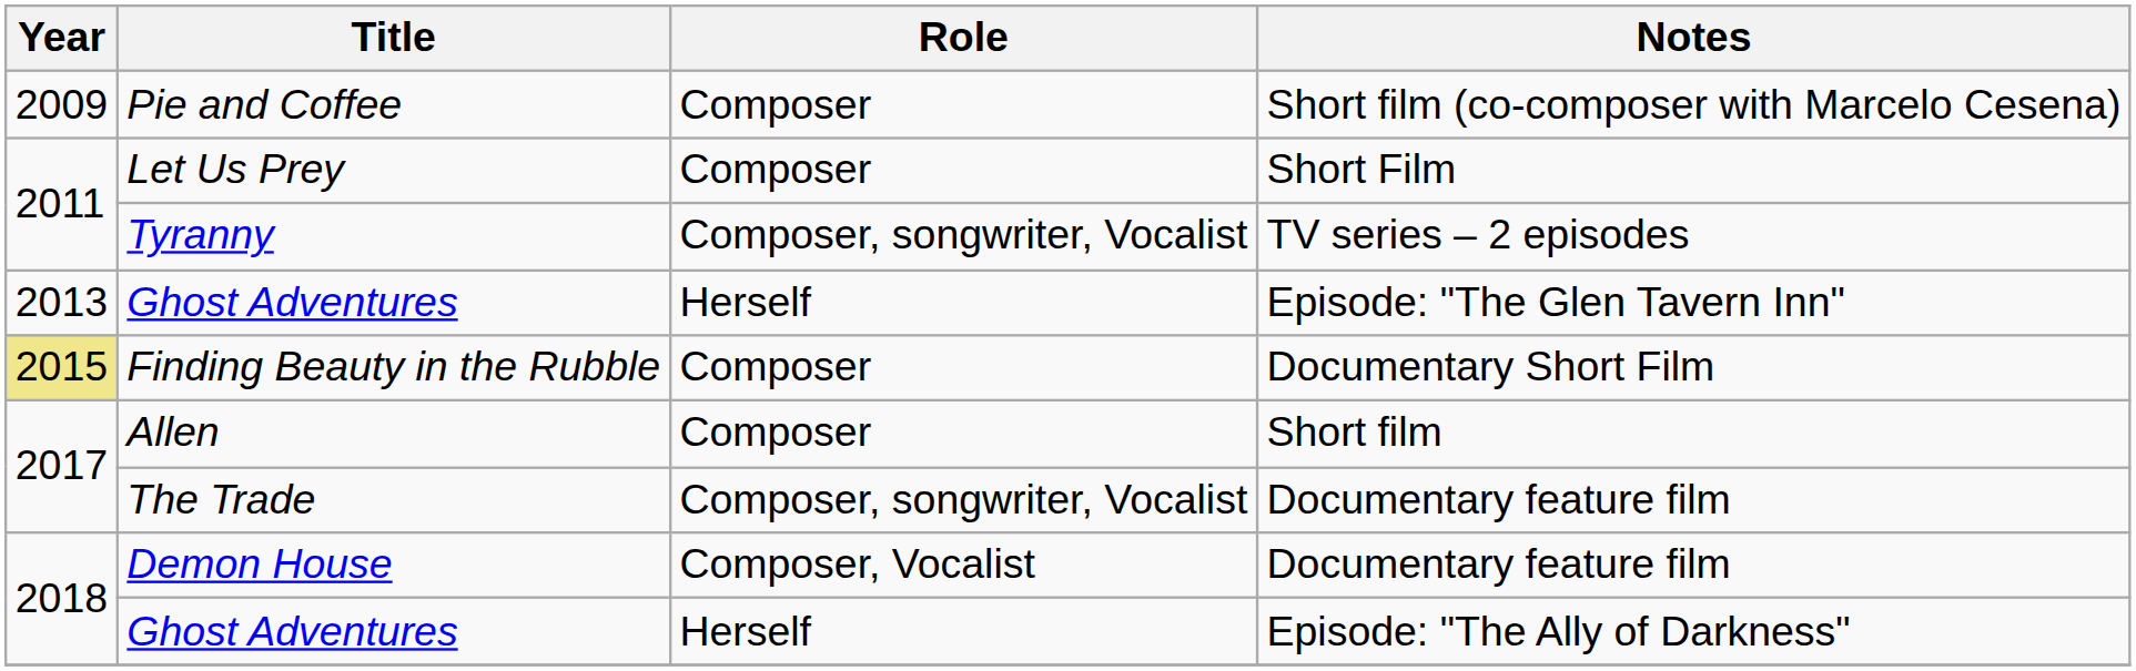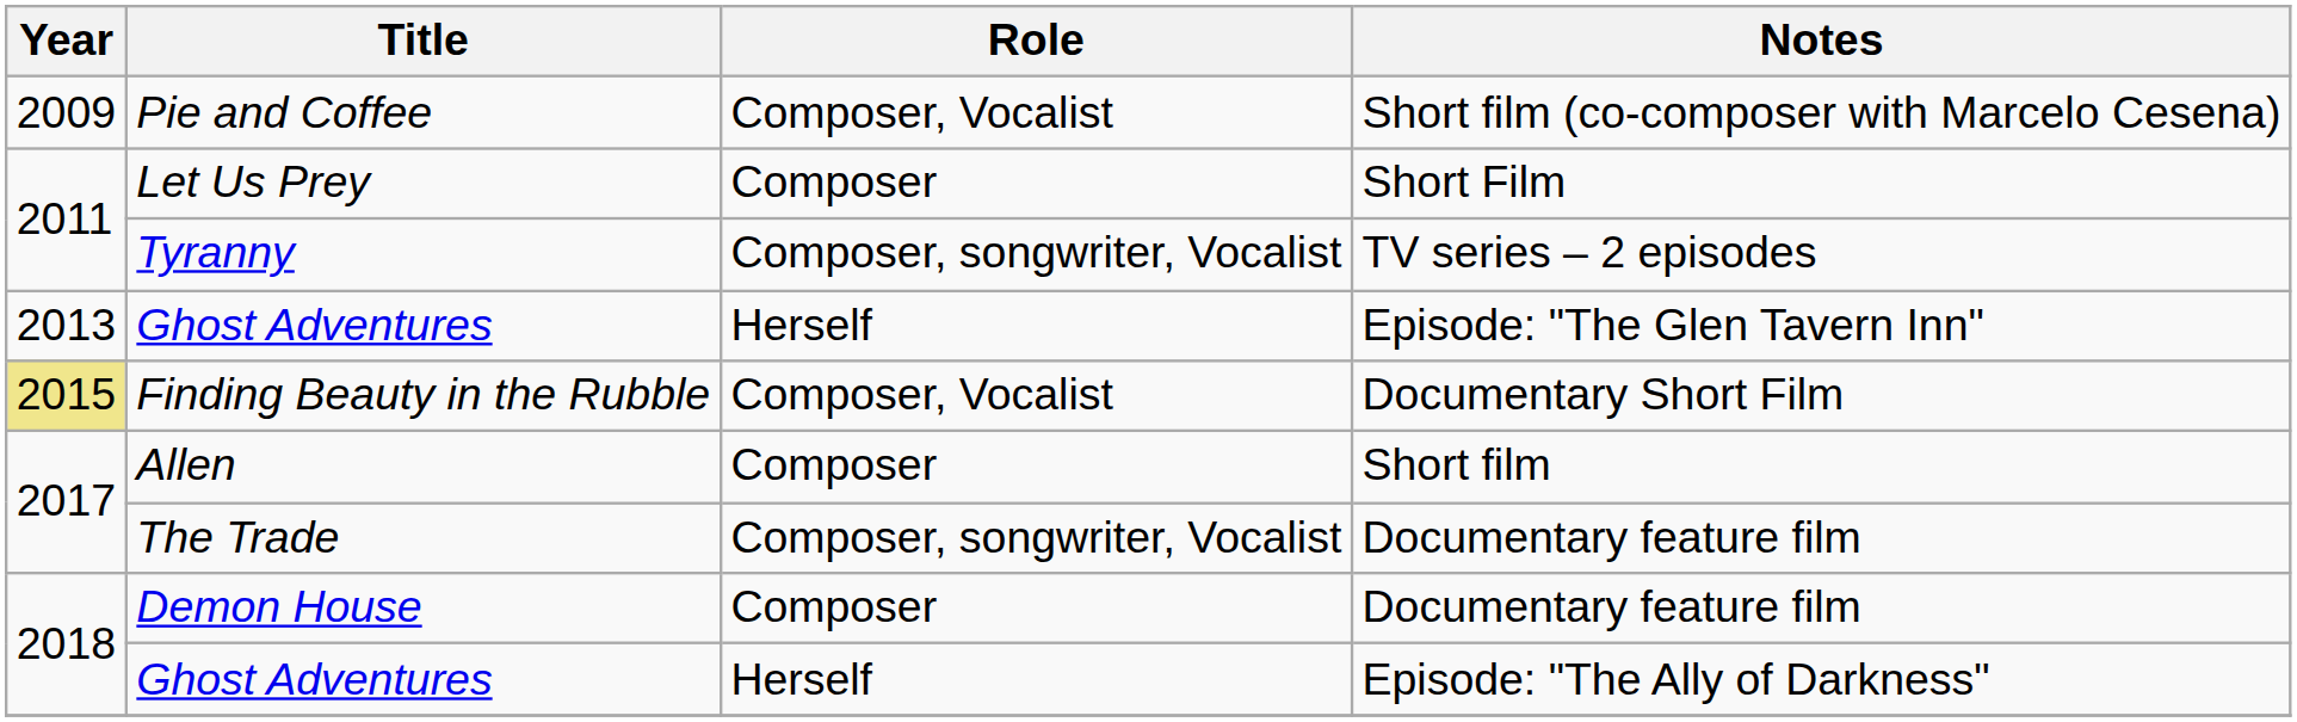 <table class="wikitable sortable">
 <tr>
 <th>Year</th>
 <th>Title</th>
 <th>Role</th>
 <th class="unsortable">Notes</th>
 </tr>
 <tr>
 <td>2009</td>
 <td><em>Pie and Coffee</em></td>
-<td>Composer</td>
+<td>Composer, Vocalist</td>
 <td>Short film (co-composer with Marcelo Cesena)</td>
 </tr>
 <tr>
 <td rowspan="2">2011</td>
 <td><em>Let Us Prey</em></td>
 <td>Composer</td>
 <td>Short Film</td>
 </tr>
 <tr>
 <td><em><a href='#'>Tyranny</a></em></td>
 <td>Composer, songwriter, Vocalist</td>
 <td>TV series – 2 episodes</td>
 </tr>
 <tr>
 <td>2013</td>
 <td><em><a href='#'>Ghost Adventures</a></em></td>
 <td>Herself</td>
 <td>Episode: "The Glen Tavern Inn"</td>
 </tr>
 <tr>
 <td style="background: khaki;">2015</td>
 <td><em>Finding Beauty in the Rubble</em></td>
-<td>Composer</td>
+<td>Composer, Vocalist</td>
 <td>Documentary Short Film</td>
 </tr>
 <tr>
 <td rowspan="2">2017</td>
 <td><em>Allen</em></td>
 <td>Composer</td>
 <td>Short film</td>
 </tr>
 <tr>
 <td><em>The Trade</em></td>
 <td>Composer, songwriter, Vocalist</td>
 <td>Documentary feature film</td>
 </tr>
 <tr>
 <td rowspan="2">2018</td>
 <td><em><a href='#'>Demon House</a></em></td>
-<td>Composer, Vocalist</td>
+<td>Composer</td>
 <td>Documentary feature film</td>
 </tr>
 <tr>
 <td><em><a href='#'>Ghost Adventures</a></em></td>
 <td>Herself</td>
 <td>Episode: "The Ally of Darkness"</td>
 </tr>
 <tr>
 </tr>
 </table>
